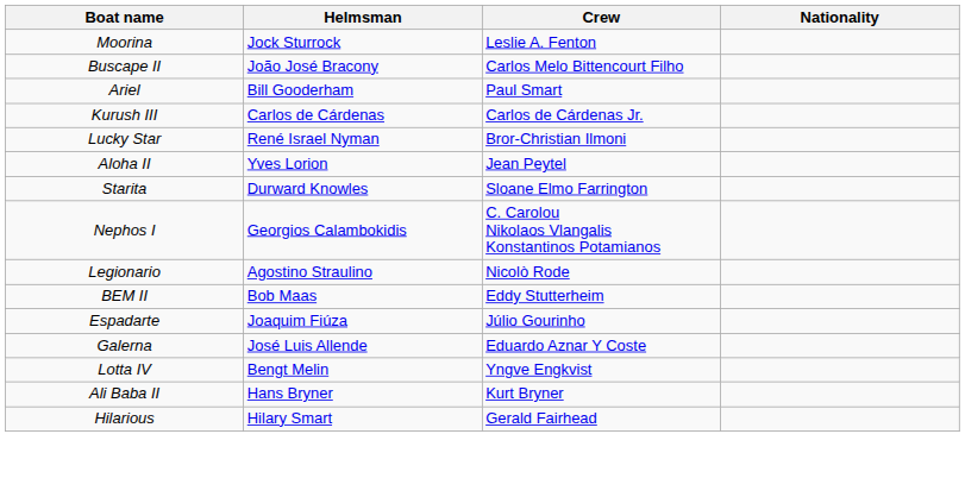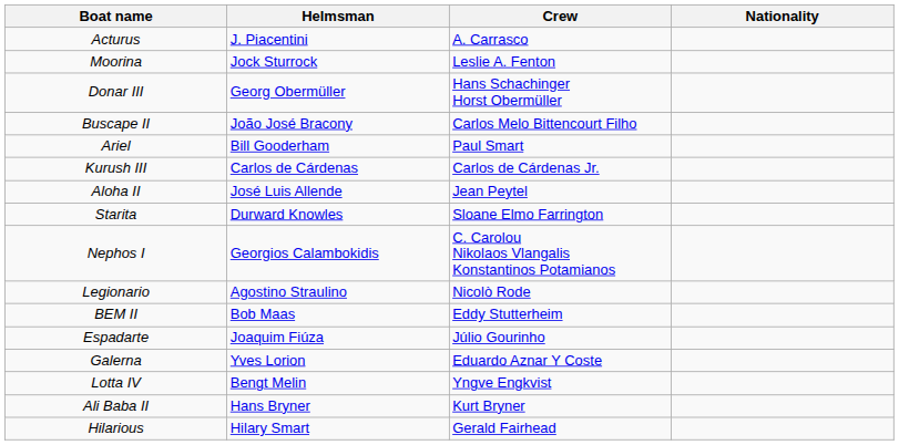 <table class=wikitable>
 <tr>
 <th style="width:15em;">Boat name</th>
 <th style="width:15em;">Helmsman</th>
 <th style="width:15em;">Crew</th>
 <th style="width:15em;">Nationality</th>
 </tr>
 <tr>
+<td align=center><em>Acturus</em></td>
+<td><a href='#'>J. Piacentini</a></td>
+<td><a href='#'>A. Carrasco</a></td>
+<td></td>
+</tr>
+<tr>
 <td align=center><em>Moorina</em></td>
 <td><a href='#'>Jock Sturrock</a></td>
 <td><a href='#'>Leslie A. Fenton</a></td>
+<td></td>
+</tr>
+<tr>
+<td align=center><em>Donar III</em></td>
+<td><a href='#'>Georg Obermüller</a></td>
+<td><a href='#'>Hans Schachinger</a><br><a href='#'>Horst Obermüller</a></td>
 <td></td>
 </tr>
 <tr>
 <td align=center><em>Buscape II</em></td>
 <td><a href='#'>João José Bracony</a></td>
 <td><a href='#'>Carlos Melo Bittencourt Filho</a></td>
 <td></td>
 </tr>
 <tr>
 <td align=center><em>Ariel</em></td>
 <td><a href='#'>Bill Gooderham</a></td>
 <td><a href='#'>Paul Smart</a></td>
 <td></td>
 </tr>
 <tr>
 <td align=center><em>Kurush III</em></td>
 <td><a href='#'>Carlos de Cárdenas</a></td>
 <td><a href='#'>Carlos de Cárdenas Jr.</a></td>
 <td></td>
 </tr>
 <tr>
-<td align=center><em>Lucky Star</em></td>
-<td><a href='#'>René Israel Nyman</a></td>
-<td><a href='#'>Bror-Christian Ilmoni</a></td>
-<td></td>
-</tr>
-<tr>
 <td align=center><em>Aloha II</em></td>
-<td><a href='#'>Yves Lorion</a></td>
+<td><a href='#'>José Luis Allende</a></td>
 <td><a href='#'>Jean Peytel</a></td>
 <td></td>
 </tr>
 <tr>
 <td align=center><em>Starita</em></td>
 <td><a href='#'>Durward Knowles</a></td>
 <td><a href='#'>Sloane Elmo Farrington</a></td>
 <td></td>
 </tr>
 <tr>
 <td align=center><em>Nephos I</em></td>
 <td><a href='#'>Georgios Calambokidis</a></td>
 <td><a href='#'>C. Carolou</a><br><a href='#'>Nikolaos Vlangalis</a><br><a href='#'>Konstantinos Potamianos</a></td>
 <td></td>
 </tr>
 <tr>
 <td align=center><em>Legionario</em></td>
 <td><a href='#'>Agostino Straulino</a></td>
 <td><a href='#'>Nicolò Rode</a></td>
 <td></td>
 </tr>
 <tr>
 <td align=center><em>BEM II</em></td>
 <td><a href='#'>Bob Maas</a></td>
 <td><a href='#'>Eddy Stutterheim</a></td>
 <td></td>
 </tr>
 <tr>
 <td align=center><em>Espadarte</em></td>
 <td><a href='#'>Joaquim Fiúza</a></td>
 <td><a href='#'>Júlio Gourinho</a></td>
 <td></td>
 </tr>
 <tr>
 <td align=center><em>Galerna</em></td>
-<td><a href='#'>José Luis Allende</a></td>
+<td><a href='#'>Yves Lorion</a></td>
 <td><a href='#'>Eduardo Aznar Y Coste</a></td>
 <td></td>
 </tr>
 <tr>
 <td align=center><em>Lotta IV</em></td>
 <td><a href='#'>Bengt Melin</a></td>
 <td><a href='#'>Yngve Engkvist</a></td>
 <td></td>
 </tr>
 <tr>
 <td align=center><em>Ali Baba II</em></td>
 <td><a href='#'>Hans Bryner</a></td>
 <td><a href='#'>Kurt Bryner</a></td>
 <td></td>
 </tr>
 <tr>
 <td align=center><em>Hilarious</em></td>
 <td><a href='#'>Hilary Smart</a></td>
 <td><a href='#'>Gerald Fairhead</a></td>
 <td></td>
 </tr>
 </table>
